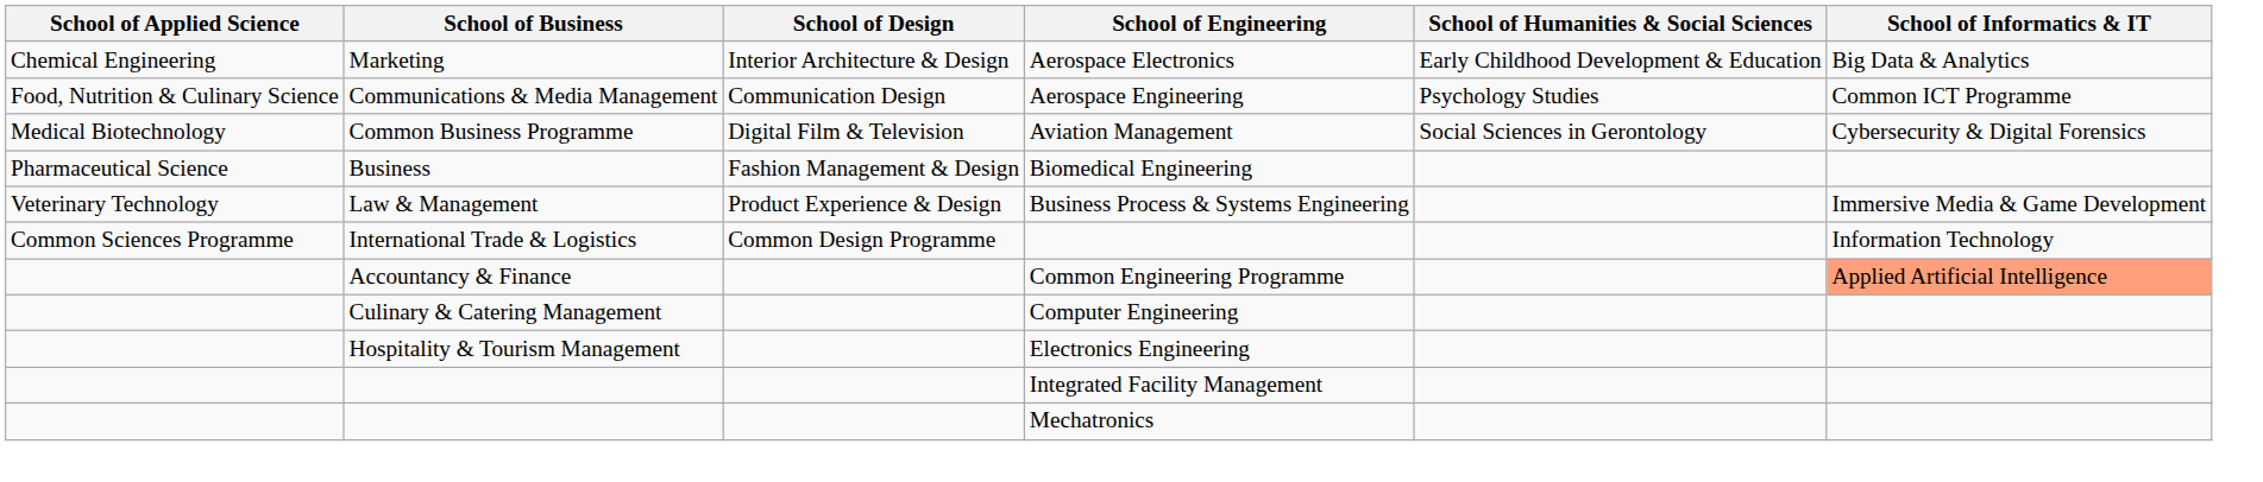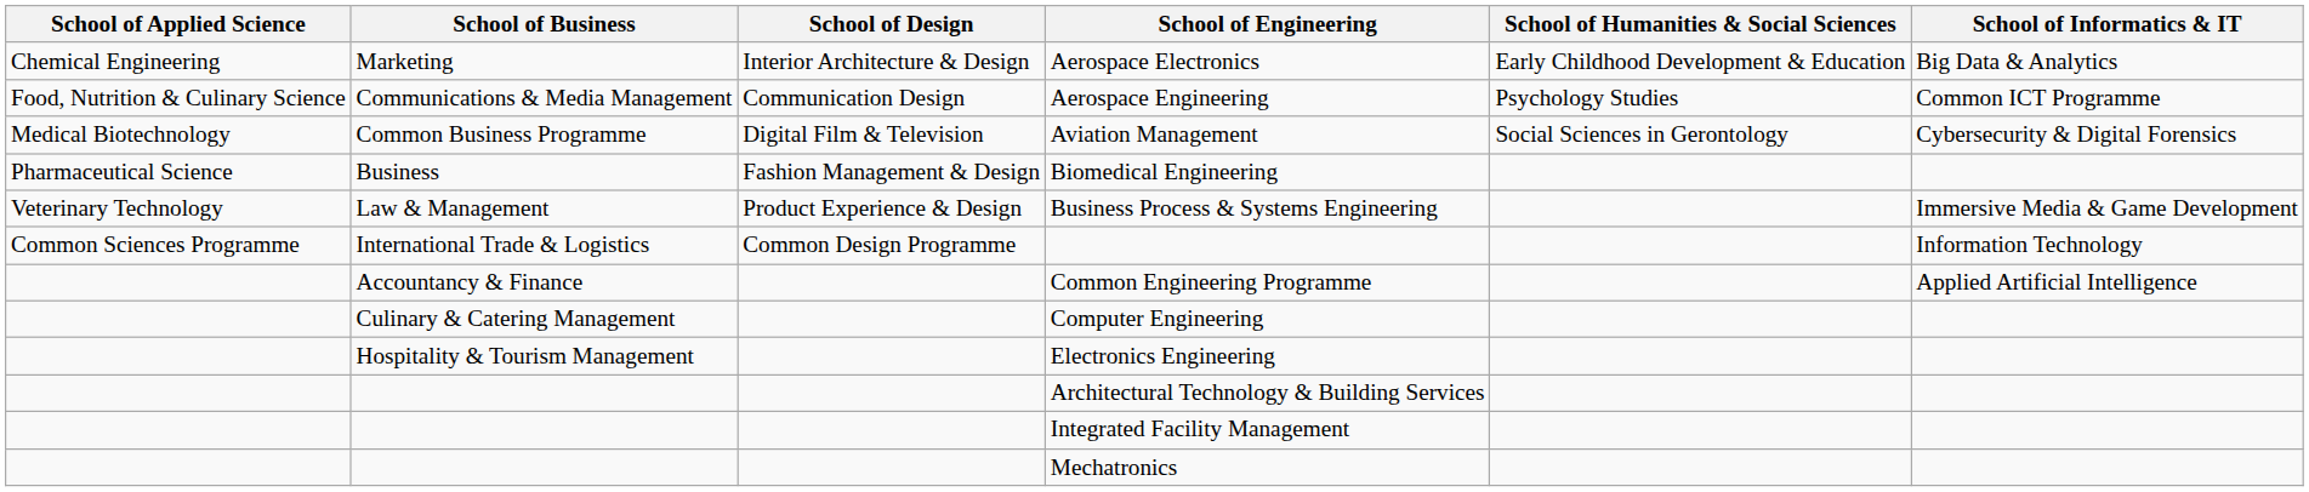 <table class="wikitable">
 <tr>
 <th>School of Applied Science</th>
 <th>School of Business</th>
 <th>School of Design</th>
 <th>School of Engineering</th>
 <th>School of Humanities & Social Sciences</th>
 <th>School of Informatics & IT</th>
 </tr>
 <tr>
 <td>Chemical Engineering</td>
 <td>Marketing</td>
 <td>Interior Architecture & Design</td>
 <td>Aerospace Electronics</td>
 <td>Early Childhood Development & Education</td>
 <td>Big Data & Analytics</td>
 </tr>
 <tr>
 <td>Food, Nutrition & Culinary Science</td>
 <td>Communications & Media Management</td>
 <td>Communication Design</td>
 <td>Aerospace Engineering</td>
 <td>Psychology Studies</td>
 <td>Common ICT Programme</td>
 </tr>
 <tr>
 <td>Medical Biotechnology</td>
 <td>Common Business Programme</td>
 <td>Digital Film & Television</td>
 <td>Aviation Management</td>
 <td>Social Sciences in Gerontology</td>
 <td>Cybersecurity & Digital Forensics</td>
 </tr>
 <tr>
 <td>Pharmaceutical Science</td>
 <td>Business</td>
 <td>Fashion Management & Design</td>
 <td>Biomedical Engineering</td>
 <td></td>
 <td></td>
 </tr>
 <tr>
 <td>Veterinary Technology</td>
 <td>Law & Management</td>
 <td>Product Experience & Design</td>
 <td>Business Process & Systems Engineering</td>
 <td></td>
 <td>Immersive Media & Game Development</td>
 </tr>
 <tr>
 <td>Common Sciences Programme</td>
 <td>International Trade & Logistics</td>
 <td>Common Design Programme</td>
 <td></td>
 <td></td>
 <td>Information Technology</td>
 </tr>
 <tr>
 <td></td>
 <td>Accountancy & Finance</td>
 <td></td>
 <td>Common Engineering Programme</td>
 <td></td>
-<td style="background: lightsalmon;">Applied Artificial Intelligence</td>
+<td>Applied Artificial Intelligence</td>
 </tr>
 <tr>
 <td></td>
 <td>Culinary & Catering Management</td>
 <td></td>
 <td>Computer Engineering</td>
 <td></td>
 <td></td>
 </tr>
 <tr>
 <td></td>
 <td>Hospitality & Tourism Management</td>
 <td></td>
 <td>Electronics Engineering</td>
 <td></td>
 <td></td>
 </tr>
 <tr>
 <td></td>
 <td></td>
 <td></td>
+<td>Architectural Technology & Building Services</td>
+<td></td>
+<td></td>
+</tr>
+<tr>
+<td></td>
+<td></td>
+<td></td>
 <td>Integrated Facility Management</td>
 <td></td>
 <td></td>
 </tr>
 <tr>
 <td></td>
 <td></td>
 <td></td>
 <td>Mechatronics</td>
 <td></td>
 <td></td>
 </tr>
 </table>
